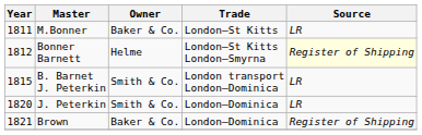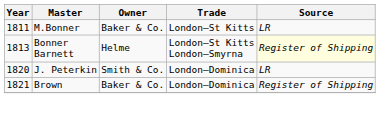 <table class=" wikitable">
 <tr>
 <th>Year</th>
 <th>Master</th>
 <th>Owner</th>
 <th>Trade</th>
 <th>Source</th>
 </tr>
 <tr>
 <td>1811</td>
 <td>M.Bonner</td>
 <td>Baker & Co.</td>
 <td>London–St Kitts</td>
 <td><em>LR</em></td>
 </tr>
 <tr>
-<td>1812</td>
+<td>1813</td>
 <td>Bonner<br>Barnett</td>
 <td>Helme</td>
 <td>London–St Kitts<br>London–Smyrna</td>
 <td style="background: lightyellow;"><em>Register of Shipping</em></td>
-</tr>
-<tr>
-<td>1815</td>
-<td>B. Barnet<br>J. Peterkin</td>
-<td>Smith & Co.</td>
-<td>London transport<br>London–Dominica</td>
-<td><em>LR</em></td>
 </tr>
 <tr>
 <td>1820</td>
 <td>J. Peterkin</td>
 <td>Smith & Co.</td>
 <td>London–Dominica</td>
 <td><em>LR</em></td>
 </tr>
 <tr>
 <td>1821</td>
 <td>Brown</td>
 <td>Baker & Co.</td>
 <td>London–Dominica</td>
 <td><em>Register of Shipping</em></td>
 </tr>
 <tr>
 </tr>
 </table>
